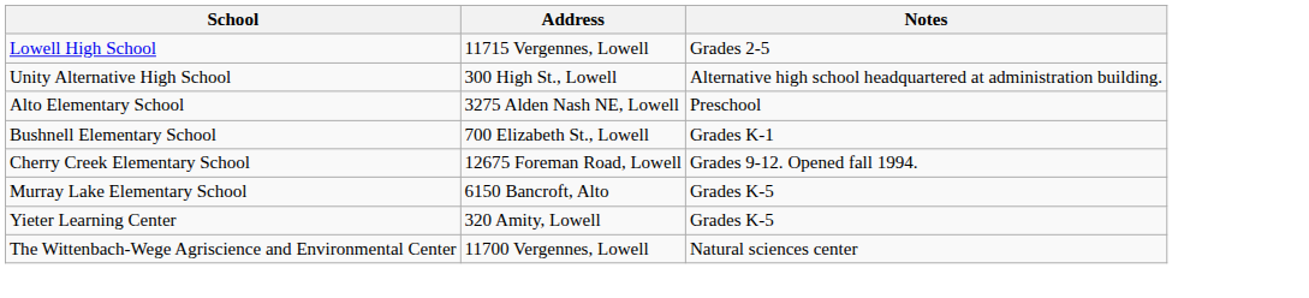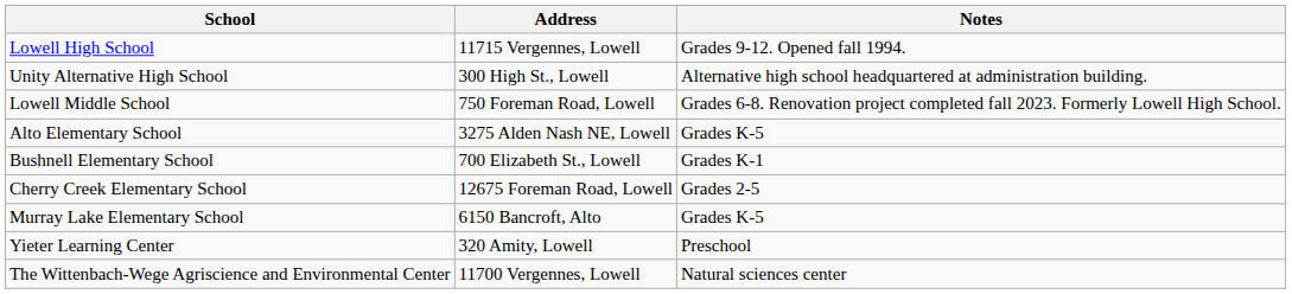 <table class="wikitable sortable">
 <tr>
 <th>School</th>
 <th>Address</th>
 <th>Notes</th>
 </tr>
 <tr>
 <td><a href='#'>Lowell High School</a></td>
 <td>11715 Vergennes, Lowell</td>
-<td>Grades 2-5</td>
+<td>Grades 9-12. Opened fall 1994.</td>
 </tr>
 <tr>
 <td>Unity Alternative High School</td>
 <td>300 High St., Lowell</td>
 <td>Alternative high school headquartered at administration building.</td>
 </tr>
 <tr>
+<td>Lowell Middle School</td>
+<td>750 Foreman Road, Lowell</td>
+<td>Grades 6-8. Renovation project completed fall 2023. Formerly Lowell High School.</td>
+</tr>
+<tr>
 <td>Alto Elementary School</td>
 <td>3275 Alden Nash NE, Lowell</td>
-<td>Preschool</td>
+<td>Grades K-5</td>
 </tr>
 <tr>
 <td>Bushnell Elementary School</td>
 <td>700 Elizabeth St., Lowell</td>
 <td>Grades K-1</td>
 </tr>
 <tr>
 <td>Cherry Creek Elementary School</td>
 <td>12675 Foreman Road, Lowell</td>
-<td>Grades 9-12. Opened fall 1994.</td>
+<td>Grades 2-5</td>
 </tr>
 <tr>
 <td>Murray Lake Elementary School</td>
 <td>6150 Bancroft, Alto</td>
 <td>Grades K-5</td>
 </tr>
 <tr>
 <td>Yieter Learning Center</td>
 <td>320 Amity, Lowell</td>
-<td>Grades K-5</td>
+<td>Preschool</td>
 </tr>
 <tr>
 <td>The Wittenbach-Wege Agriscience and Environmental Center</td>
 <td>11700 Vergennes, Lowell</td>
 <td>Natural sciences center</td>
 </tr>
 </table>
